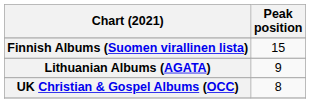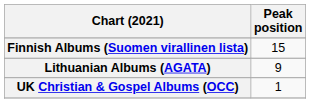 <table class="wikitable sortable plainrowheaders" style="text-align:center">
 <tr>
 <th scope="col">Chart (2021)</th>
 <th scope="col">Peak<br>position</th>
 </tr>
 <tr>
 </tr>
 <tr>
 </tr>
 <tr>
 </tr>
 <tr>
 </tr>
 <tr>
 </tr>
 <tr>
 </tr>
 <tr>
 <th scope="row">Finnish Albums (<a href='#'>Suomen virallinen lista</a>)</th>
 <td>15</td>
 </tr>
 <tr>
 </tr>
 <tr>
 </tr>
 <tr>
 <th scope="row">Lithuanian Albums (<a href='#'>AGATA</a>)</th>
 <td>9</td>
 </tr>
 <tr>
 </tr>
 <tr>
 </tr>
 <tr>
 </tr>
 <tr>
 </tr>
 <tr>
 </tr>
 <tr>
 <th scope="row">UK <a href='#'>Christian & Gospel Albums</a> (<a href='#'>OCC</a>)</th>
-<td>8</td>
+<td>1</td>
 </tr>
 <tr>
 </tr>
 <tr>
 </tr>
 <tr>
 </tr>
 <tr>
 </tr>
 </table>
